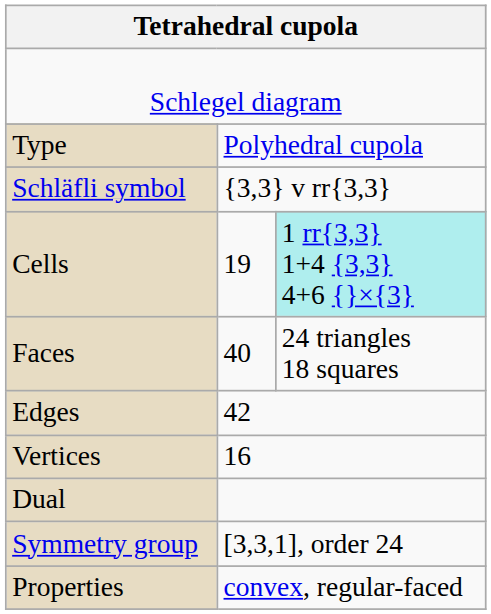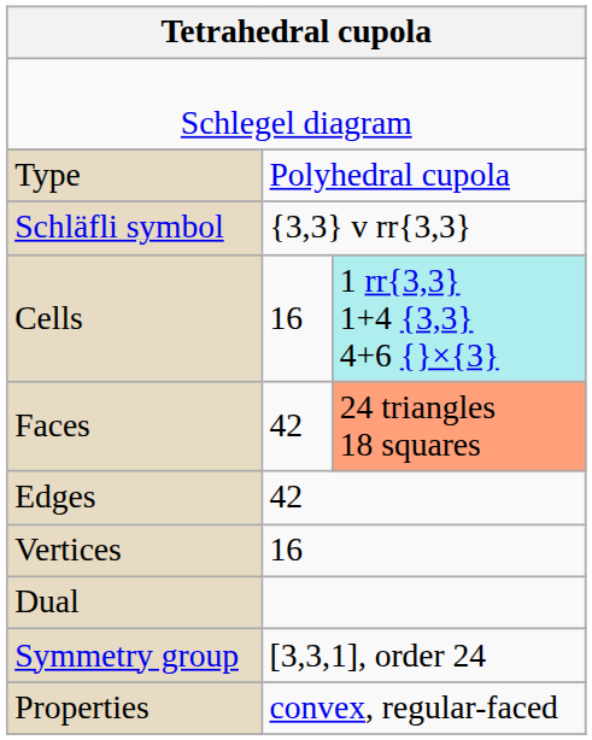 <table class="wikitable" align="right" style="margin-left:10px" width="280">
 <tr>
 <th bgcolor=#e7dcc3 colspan=3>Tetrahedral cupola</th>
 </tr>
 <tr>
 <td align=center colspan=3><br><a href='#'>Schlegel diagram</a></td>
 </tr>
 <tr>
 <td bgcolor=#e7dcc3>Type</td>
 <td colspan=2><a href='#'>Polyhedral cupola</a></td>
 </tr>
 <tr>
 <td bgcolor=#e7dcc3><a href='#'>Schläfli symbol</a></td>
 <td colspan=2>{3,3} v rr{3,3}</td>
 </tr>
 <tr>
 <td bgcolor=#e7dcc3>Cells</td>
-<td>19</td>
+<td>16</td>
 <td style="background: paleturquoise;">1 <a href='#'>rr{3,3}</a> <br>1+4 <a href='#'>{3,3}</a> <br>4+6 <a href='#'>{}×{3}</a> </td>
 </tr>
 <tr>
 <td bgcolor=#e7dcc3>Faces</td>
-<td>40</td>
-<td>24 triangles<br>18 squares</td>
+<td>42</td>
+<td style="background: lightsalmon;">24 triangles<br>18 squares</td>
 </tr>
 <tr>
 <td bgcolor=#e7dcc3>Edges</td>
 <td colspan=2>42</td>
 </tr>
 <tr>
 <td bgcolor=#e7dcc3>Vertices</td>
 <td colspan=2>16</td>
 </tr>
 <tr>
 <td bgcolor=#e7dcc3>Dual</td>
 <td colspan=2></td>
 </tr>
 <tr>
 <td bgcolor=#e7dcc3><a href='#'>Symmetry group</a></td>
 <td colspan=2>[3,3,1], order 24</td>
 </tr>
 <tr>
 <td bgcolor=#e7dcc3>Properties</td>
 <td colspan=2><a href='#'>convex</a>, regular-faced</td>
 </tr>
 </table>
